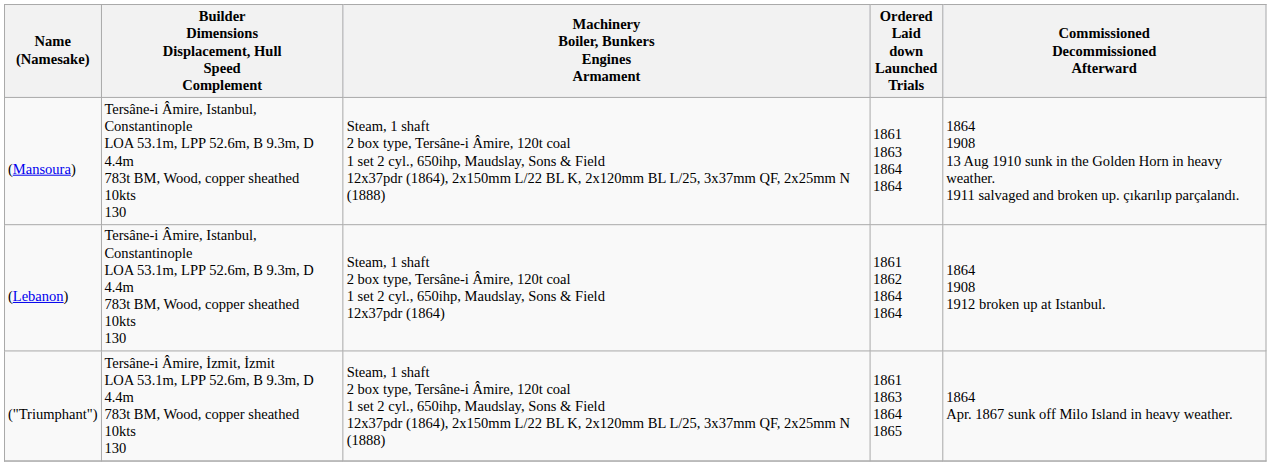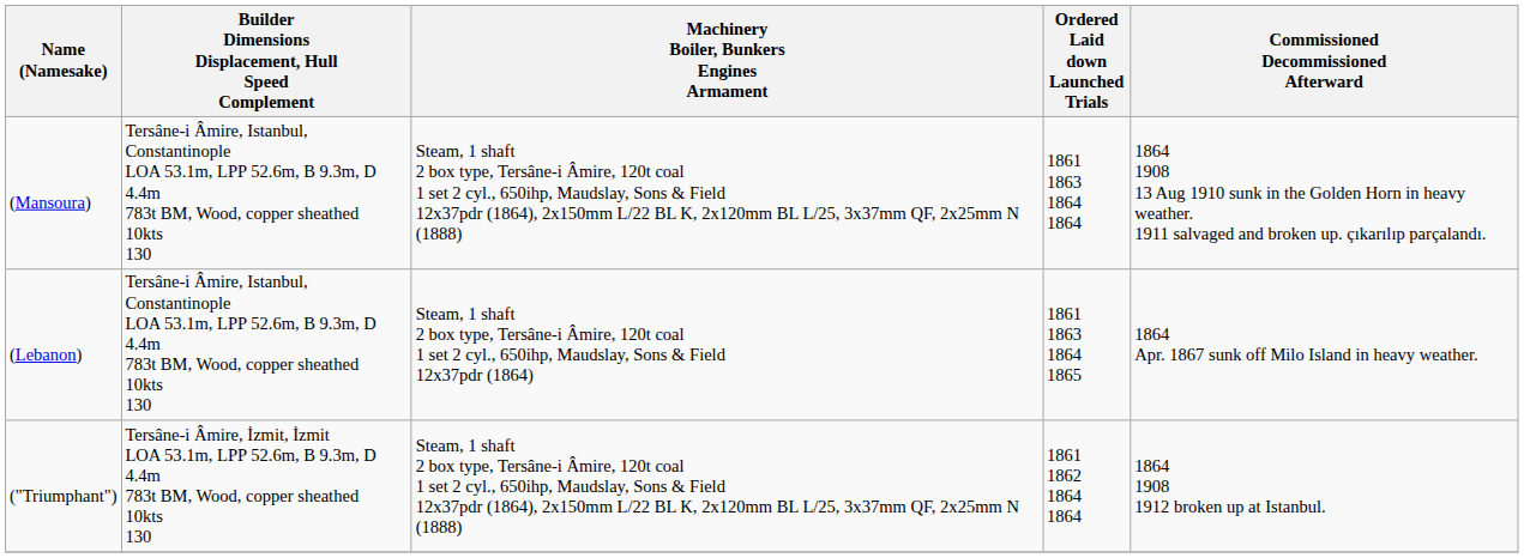 <table class="wikitable" style="font-size:90%;">
 <tr bgcolor="#e6e9ff">
 <th>Name<br>(Namesake)</th>
 <th>Builder<br>Dimensions<br>Displacement, Hull<br>Speed<br>Complement</th>
 <th>Machinery<br>Boiler, Bunkers<br>Engines<br>Armament</th>
 <th>Ordered<br>Laid down<br>Launched<br>Trials</th>
 <th>Commissioned<br>Decommissioned<br>Afterward</th>
 </tr>
 <tr ---->
 <td><br>(<a href='#'>Mansoura</a>)</td>
 <td> Tersâne-i Âmire, Istanbul, Constantinople<br>LOA 53.1m, LPP 52.6m, B 9.3m, D 4.4m<br>783t BM, Wood, copper sheathed<br>10kts<br>130</td>
 <td>Steam, 1 shaft<br>2 box type, Tersâne-i Âmire, 120t coal<br>1 set 2 cyl., 650ihp, Maudslay, Sons & Field<br>12x37pdr (1864), 2x150mm L/22 BL K, 2x120mm BL L/25, 3x37mm QF, 2x25mm N (1888)</td>
 <td>1861<br>1863<br>1864<br>1864</td>
 <td>1864<br>1908<br>13 Aug 1910 sunk in the Golden Horn in heavy weather.<br>1911 salvaged and broken up. çıkarılıp parçalandı.</td>
 </tr>
 <tr ---->
 <td><br>(<a href='#'>Lebanon</a>)</td>
 <td> Tersâne-i Âmire, Istanbul, Constantinople<br>LOA 53.1m, LPP 52.6m, B 9.3m, D 4.4m<br>783t BM, Wood, copper sheathed<br>10kts<br>130</td>
 <td>Steam, 1 shaft<br>2 box type, Tersâne-i Âmire, 120t coal<br>1 set 2 cyl., 650ihp, Maudslay, Sons & Field<br>12x37pdr (1864)</td>
-<td>1861<br>1862<br>1864<br>1864</td>
-<td>1864<br>1908<br>1912 broken up at Istanbul.</td>
+<td>1861<br>1863<br>1864<br>1865</td>
+<td>1864<br>Apr. 1867 sunk off Milo Island in heavy weather.</td>
 </tr>
 <tr --->
 <td><br>("Triumphant")</td>
 <td> Tersâne-i Âmire, İzmit, İzmit<br>LOA 53.1m, LPP 52.6m, B 9.3m, D 4.4m<br>783t BM, Wood, copper sheathed<br>10kts<br>130</td>
 <td>Steam, 1 shaft<br>2 box type, Tersâne-i Âmire, 120t coal<br>1 set 2 cyl., 650ihp, Maudslay, Sons & Field<br>12x37pdr (1864), 2x150mm L/22 BL K, 2x120mm BL L/25, 3x37mm QF, 2x25mm N (1888)</td>
-<td>1861<br>1863<br>1864<br>1865</td>
-<td>1864<br>Apr. 1867 sunk off Milo Island in heavy weather.</td>
+<td>1861<br>1862<br>1864<br>1864</td>
+<td>1864<br>1908<br>1912 broken up at Istanbul.</td>
 </tr>
 <tr ---->
 </tr>
 </table>
